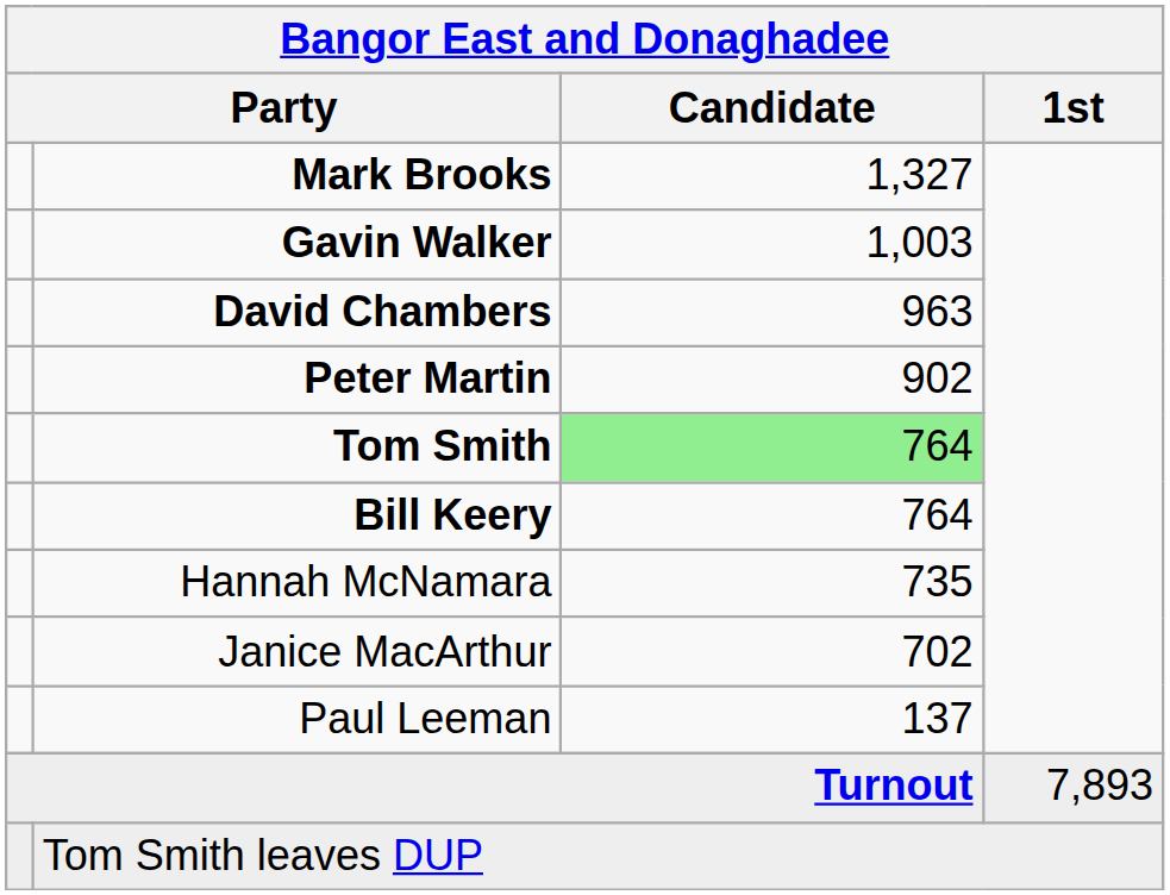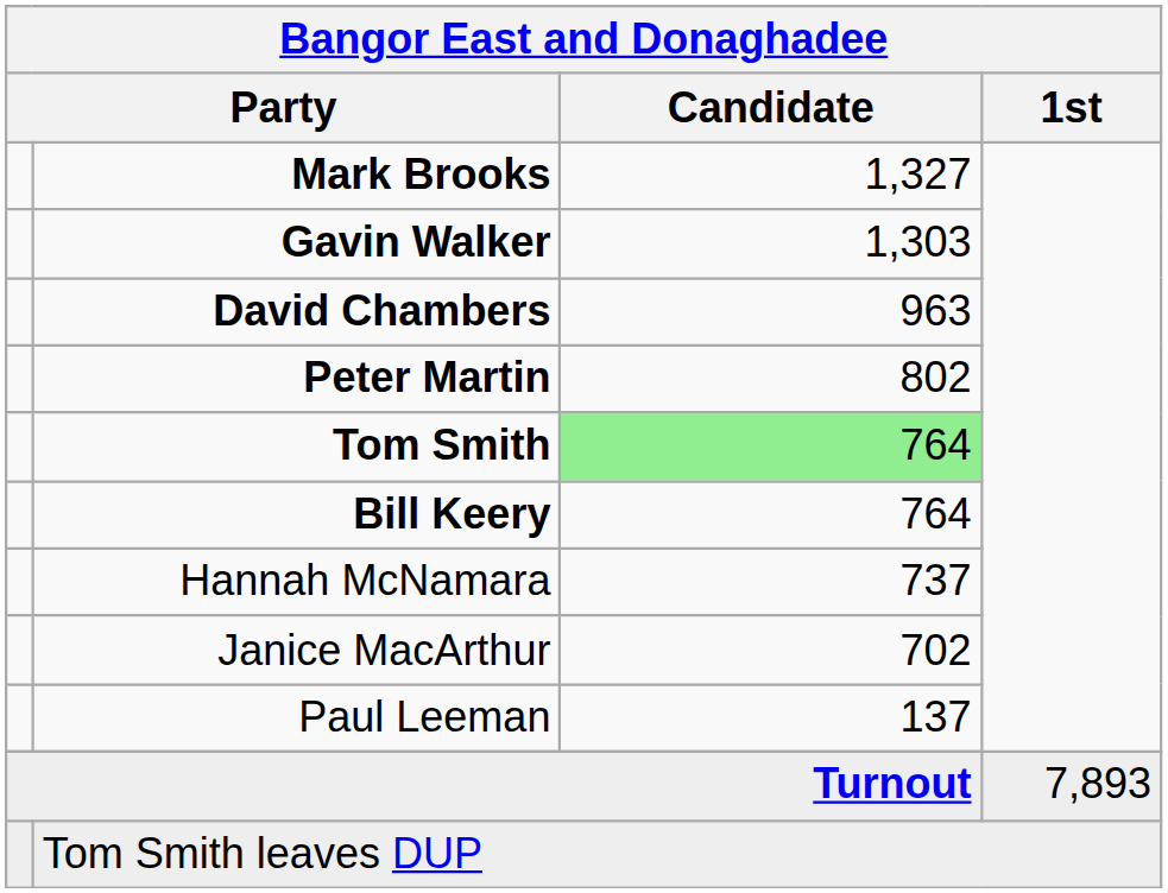 <table class="wikitable">
 <tr>
 <th colspan="4" align="center"><a href='#'>Bangor East and Donaghadee</a></th>
 </tr>
 <tr>
 <th colspan="2" align="center" width=200>Party</th>
 <th width=150>Candidate</th>
 <th width=60>1st </th>
 </tr>
 <tr>
 <td></td>
 <td align="right"><strong>Mark Brooks</strong></td>
 <td align="right">1,327</td>
 </tr>
 <tr>
 <td></td>
 <td align="right"><strong>Gavin Walker</strong></td>
-<td align="right">1,003</td>
+<td align="right">1,303</td>
 </tr>
 <tr>
 <td></td>
 <td align="right"><strong>David Chambers</strong></td>
 <td align="right">963</td>
 </tr>
 <tr>
 <td></td>
 <td align="right"><strong>Peter Martin</strong></td>
-<td align="right">902</td>
+<td align="right">802</td>
 </tr>
 <tr>
 <td></td>
 <td align="right"><strong>Tom Smith</strong></td>
 <td align="right" style="background: lightgreen;">764</td>
 </tr>
 <tr>
 <td></td>
 <td align="right"><strong>Bill Keery</strong></td>
 <td align="right">764</td>
 </tr>
 <tr>
 <td></td>
 <td align="right">Hannah McNamara</td>
-<td align="right">735</td>
+<td align="right">737</td>
 </tr>
 <tr>
 <td></td>
 <td align="right">Janice MacArthur</td>
 <td align="right">702</td>
 </tr>
 <tr>
 <td></td>
 <td align="right">Paul Leeman</td>
 <td align="right">137</td>
 </tr>
 <tr>
 </tr>
 <tr bgcolor="EEEEEE">
 <td colspan=3 align="right"><strong><a href='#'>Turnout</a></strong></td>
 <td align="right">7,893</td>
 </tr>
 <tr bgcolor="EEEEEE">
 <td bgcolor=></td>
 <td colspan=3 bgcolor="EEEEEE">Tom Smith leaves <a href='#'>DUP</a></td>
 </tr>
 </table>
